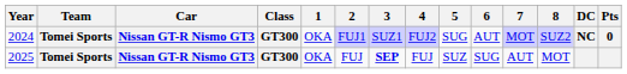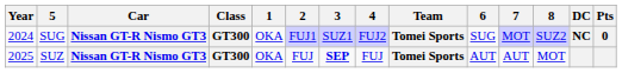 <table class="wikitable" style="text-align:center; font-size:90%">
 <tr>
 <th>Year</th>
-<th>Team</th>
+<th>5</th>
 <th>Car</th>
 <th>Class</th>
 <th>1</th>
 <th>2</th>
 <th>3</th>
 <th>4</th>
-<th>5</th>
+<th>Team</th>
 <th>6</th>
 <th>7</th>
 <th>8</th>
 <th>DC</th>
 <th>Pts</th>
 </tr>
 <tr>
 <td><a href='#'>2024</a></td>
-<th>Tomei Sports</th>
+<td style="background:#;"><a href='#'>SUG</a></td>
 <th><a href='#'>Nissan GT-R Nismo GT3</a></th>
 <th>GT300</th>
 <td style="background:#;"><a href='#'>OKA</a></td>
 <td style="background:#cfcfff;"><a href='#'>FUJ1</a><br></td>
 <td style="background:#cfcfff;"><a href='#'>SUZ1</a><br></td>
 <td style="background:#cfcfff;"><a href='#'>FUJ2</a><br></td>
+<th>Tomei Sports</th>
 <td style="background:#;"><a href='#'>SUG</a></td>
-<td style="background:#;"><a href='#'>AUT</a></td>
 <td style="background:#cfcfff;"><a href='#'>MOT</a><br></td>
 <td style="background:#cfcfff;"><a href='#'>SUZ2</a><br></td>
 <th>NC</th>
 <th>0</th>
 </tr>
 <tr>
 <td><a href='#'>2025</a></td>
-<th>Tomei Sports</th>
+<td style="background:#;"><a href='#'>SUZ</a></td>
 <th nowrap><a href='#'>Nissan GT-R Nismo GT3</a></th>
 <th>GT300</th>
 <td style="background:#;"><a href='#'>OKA</a></td>
 <td style="background:#;"><a href='#'>FUJ</a></td>
 <td style="background:#;"><strong><a href='#'>SEP</a></strong></td>
 <td style="background:#;"><a href='#'>FUJ</a></td>
-<td style="background:#;"><a href='#'>SUZ</a></td>
-<td style="background:#;"><a href='#'>SUG</a></td>
+<th>Tomei Sports</th>
+<td style="background:#;"><a href='#'>AUT</a></td>
 <td style="background:#;"><a href='#'>AUT</a></td>
 <td style="background:#;"><a href='#'>MOT</a></td>
 <th></th>
 <th></th>
 </tr>
 </table>
